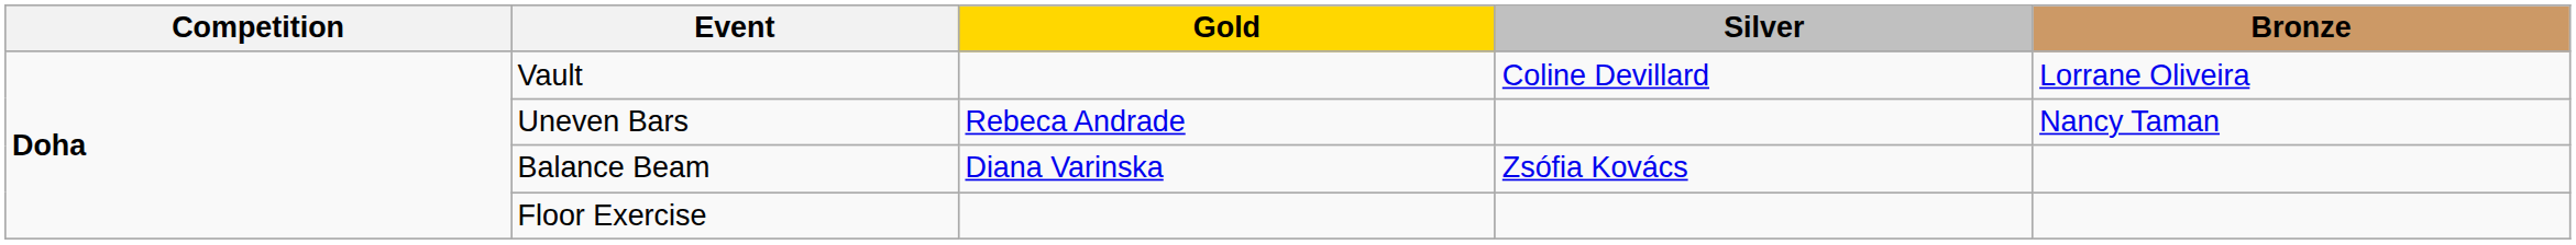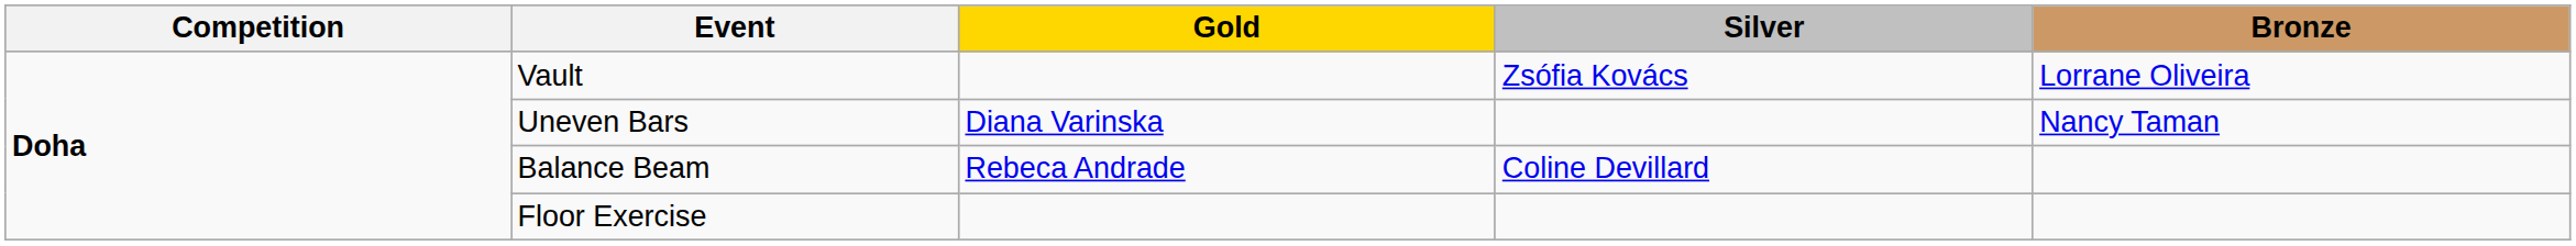 <table class="wikitable" style="width:70%;">
 <tr>
 <th style="text-align:center; width:5%;">Competition</th>
 <th style="text-align:center; width:5%;">Event</th>
 <td style="text-align:center; width:6%; background:gold;"><strong>Gold</strong></td>
 <td style="text-align:center; width:6%; background:silver;"><strong>Silver</strong></td>
 <td style="text-align:center; width:6%; background:#c96;"><strong>Bronze</strong></td>
 </tr>
 <tr>
 <td rowspan="4"><strong>Doha</strong></td>
 <td>Vault</td>
 <td></td>
-<td> <a href='#'>Coline Devillard</a></td>
+<td> <a href='#'>Zsófia Kovács</a></td>
 <td> <a href='#'>Lorrane Oliveira</a></td>
 </tr>
 <tr>
 <td>Uneven Bars</td>
-<td> <a href='#'>Rebeca Andrade</a></td>
+<td> <a href='#'>Diana Varinska</a></td>
 <td></td>
 <td> <a href='#'>Nancy Taman</a></td>
 </tr>
 <tr>
 <td>Balance Beam</td>
-<td> <a href='#'>Diana Varinska</a></td>
-<td> <a href='#'>Zsófia Kovács</a></td>
+<td> <a href='#'>Rebeca Andrade</a></td>
+<td> <a href='#'>Coline Devillard</a></td>
 <td></td>
 </tr>
 <tr>
 <td> Floor Exercise </td>
 <td></td>
 <td></td>
 <td></td>
 </tr>
 </table>
